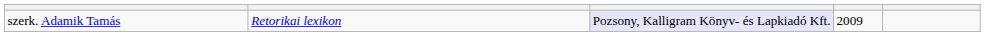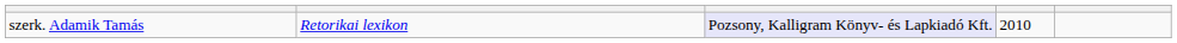 <table class="wikitable sortable">
 <tr>
 <th bgcolor="#DAA520" width="25%"></th>
 <th bgcolor="#DAA520" width="35%"></th>
 <th bgcolor="#DAA520" width="25%"></th>
 <th bgcolor="#DAA520" width="5%"></th>
 <th bgcolor="#DAA520" width="10%"></th>
 </tr>
 <tr>
 <td>szerk. <a href='#'>Adamik Tamás</a></td>
 <td><em><a href='#'>Retorikai lexikon</a></em></td>
 <td style="background: lavender;">Pozsony, Kalligram Könyv- és Lapkiadó Kft.</td>
-<td>2009</td>
+<td>2010</td>
 <td></td>
 </tr>
 </table>
